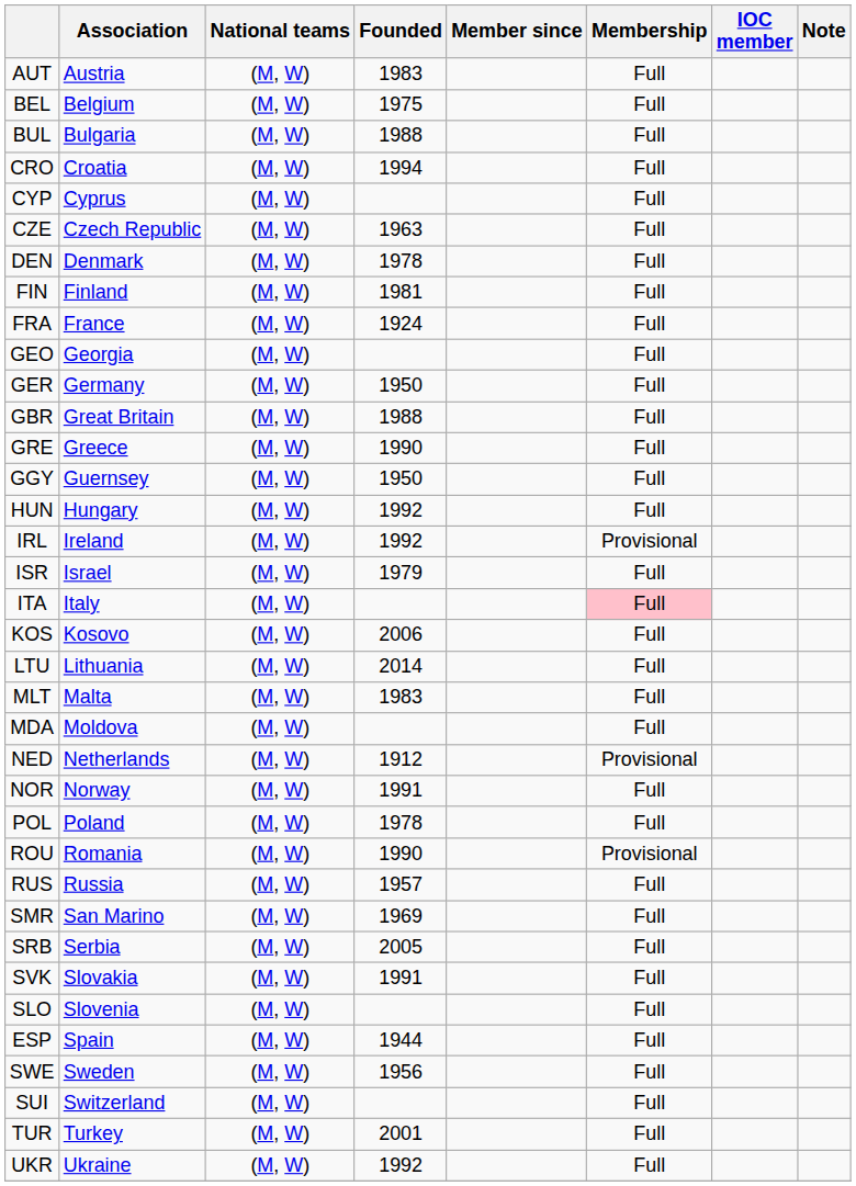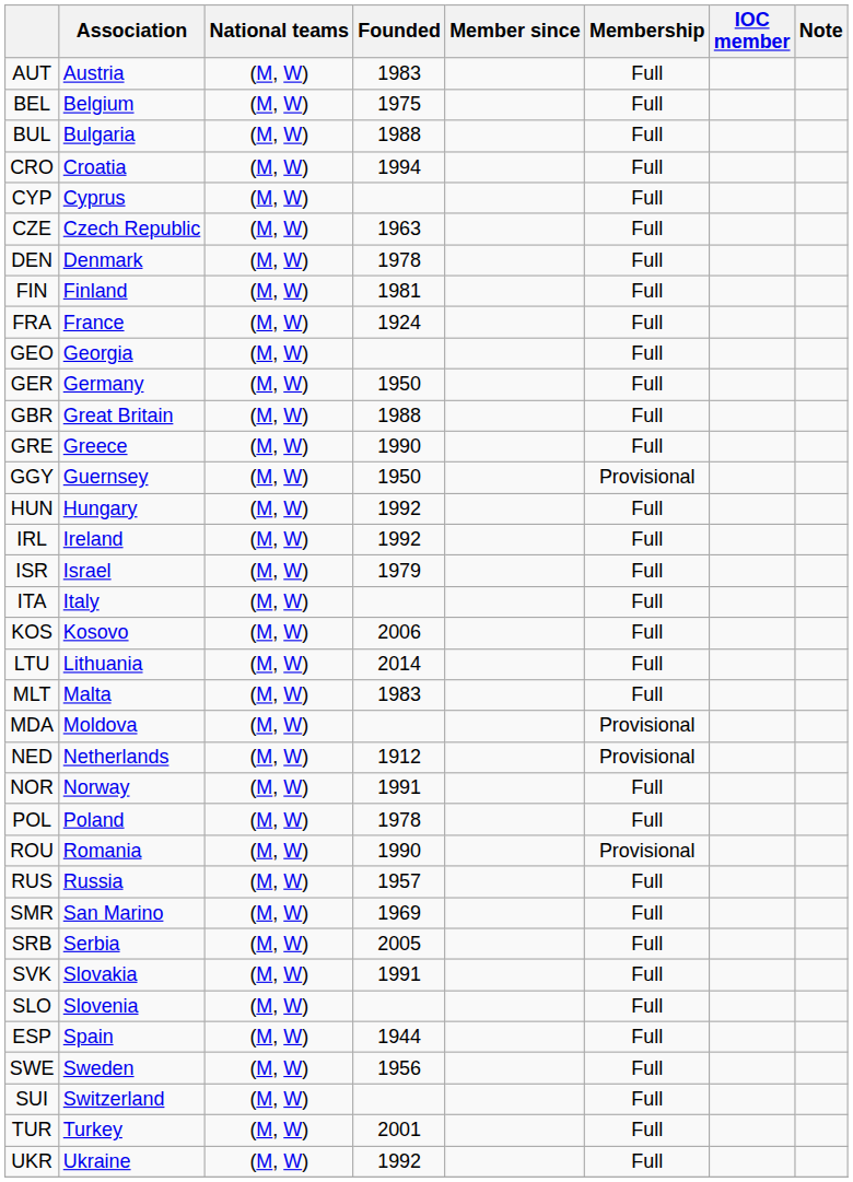 <table class="wikitable sortable" style="text-align:center;">
 <tr>
 <th></th>
 <th>Association</th>
 <th>National teams</th>
 <th>Founded</th>
 <th>Member since</th>
 <th>Membership</th>
 <th><a href='#'>IOC</a> <br> <a href='#'>member</a></th>
 <th>Note</th>
 </tr>
 <tr>
 <td>AUT</td>
 <td style="text-align:left;"> <a href='#'>Austria</a></td>
 <td>(<a href='#'>M</a>, <a href='#'>W</a>)</td>
 <td>1983</td>
 <td></td>
 <td>Full</td>
 <td></td>
 <td></td>
 </tr>
 <tr>
 <td>BEL</td>
 <td style="text-align:left;"> <a href='#'>Belgium</a></td>
 <td>(<a href='#'>M</a>, <a href='#'>W</a>)</td>
 <td>1975</td>
 <td></td>
 <td>Full</td>
 <td></td>
 <td></td>
 </tr>
 <tr>
 <td>BUL</td>
 <td style="text-align:left;"> <a href='#'>Bulgaria</a></td>
 <td>(<a href='#'>M</a>, <a href='#'>W</a>)</td>
 <td>1988</td>
 <td></td>
 <td>Full</td>
 <td></td>
 <td></td>
 </tr>
 <tr>
 <td>CRO</td>
 <td style="text-align:left;"> <a href='#'>Croatia</a></td>
 <td>(<a href='#'>M</a>, <a href='#'>W</a>)</td>
 <td>1994</td>
 <td></td>
 <td>Full</td>
 <td></td>
 <td></td>
 </tr>
 <tr>
 <td>CYP</td>
 <td style="text-align:left;"> <a href='#'>Cyprus</a></td>
 <td>(<a href='#'>M</a>, <a href='#'>W</a>)</td>
 <td></td>
 <td></td>
 <td>Full</td>
 <td></td>
 <td></td>
 </tr>
 <tr>
 <td>CZE</td>
 <td style="text-align:left;"> <a href='#'>Czech Republic</a></td>
 <td>(<a href='#'>M</a>, <a href='#'>W</a>)</td>
 <td>1963</td>
 <td></td>
 <td>Full</td>
 <td></td>
 <td></td>
 </tr>
 <tr>
 <td>DEN</td>
 <td style="text-align:left;"> <a href='#'>Denmark</a></td>
 <td>(<a href='#'>M</a>, <a href='#'>W</a>)</td>
 <td>1978</td>
 <td></td>
 <td>Full</td>
 <td></td>
 <td></td>
 </tr>
 <tr>
 <td>FIN</td>
 <td style="text-align:left;"> <a href='#'>Finland</a></td>
 <td>(<a href='#'>M</a>, <a href='#'>W</a>)</td>
 <td>1981</td>
 <td></td>
 <td>Full</td>
 <td></td>
 <td></td>
 </tr>
 <tr>
 <td>FRA</td>
 <td style="text-align:left;"> <a href='#'>France</a></td>
 <td>(<a href='#'>M</a>, <a href='#'>W</a>)</td>
 <td>1924</td>
 <td></td>
 <td>Full</td>
 <td></td>
 <td></td>
 </tr>
 <tr>
 <td>GEO</td>
 <td style="text-align:left;"> <a href='#'>Georgia</a></td>
 <td>(<a href='#'>M</a>, <a href='#'>W</a>)</td>
 <td></td>
 <td></td>
 <td>Full</td>
 <td></td>
 <td></td>
 </tr>
 <tr>
 <td>GER</td>
 <td style="text-align:left;"> <a href='#'>Germany</a></td>
 <td>(<a href='#'>M</a>, <a href='#'>W</a>)</td>
 <td>1950</td>
 <td></td>
 <td>Full</td>
 <td></td>
 <td></td>
 </tr>
 <tr>
 <td>GBR</td>
 <td style="text-align:left;"> <a href='#'>Great Britain</a></td>
 <td>(<a href='#'>M</a>, <a href='#'>W</a>)</td>
 <td>1988</td>
 <td></td>
 <td>Full</td>
 <td></td>
 <td></td>
 </tr>
 <tr>
 <td>GRE</td>
 <td style="text-align:left;"> <a href='#'>Greece</a></td>
 <td>(<a href='#'>M</a>, <a href='#'>W</a>)</td>
 <td>1990</td>
 <td></td>
 <td>Full</td>
 <td></td>
 <td></td>
 </tr>
 <tr>
 <td>GGY</td>
 <td style="text-align:left;"> <a href='#'>Guernsey</a></td>
 <td>(<a href='#'>M</a>, <a href='#'>W</a>)</td>
 <td>1950</td>
 <td></td>
-<td>Full</td>
+<td>Provisional</td>
 <td></td>
 <td></td>
 </tr>
 <tr>
 <td>HUN</td>
 <td style="text-align:left;"> <a href='#'>Hungary</a></td>
 <td>(<a href='#'>M</a>, <a href='#'>W</a>)</td>
 <td>1992</td>
 <td></td>
 <td>Full</td>
 <td></td>
 <td></td>
 </tr>
 <tr>
 <td>IRL</td>
 <td style="text-align:left;"> <a href='#'>Ireland</a></td>
 <td>(<a href='#'>M</a>, <a href='#'>W</a>)</td>
 <td>1992</td>
 <td></td>
-<td>Provisional</td>
+<td>Full</td>
 <td></td>
 <td></td>
 </tr>
 <tr>
 <td>ISR</td>
 <td style="text-align:left;"> <a href='#'>Israel</a></td>
 <td>(<a href='#'>M</a>, <a href='#'>W</a>)</td>
 <td>1979</td>
 <td></td>
 <td>Full</td>
 <td></td>
 <td></td>
 </tr>
 <tr>
 <td>ITA</td>
 <td style="text-align:left;"> <a href='#'>Italy</a></td>
 <td>(<a href='#'>M</a>, <a href='#'>W</a>)</td>
 <td></td>
 <td></td>
-<td style="background: pink;">Full</td>
+<td>Full</td>
 <td></td>
 <td></td>
 </tr>
 <tr>
 <td>KOS</td>
 <td style="text-align:left;"> <a href='#'>Kosovo</a></td>
 <td>(<a href='#'>M</a>, <a href='#'>W</a>)</td>
 <td>2006</td>
 <td></td>
 <td>Full</td>
 <td></td>
 <td></td>
 </tr>
 <tr>
 <td>LTU</td>
 <td style="text-align:left;"> <a href='#'>Lithuania</a></td>
 <td>(<a href='#'>M</a>, <a href='#'>W</a>)</td>
 <td>2014</td>
 <td></td>
 <td>Full</td>
 <td></td>
 <td></td>
 </tr>
 <tr>
 <td>MLT</td>
 <td style="text-align:left;"> <a href='#'>Malta</a></td>
 <td>(<a href='#'>M</a>, <a href='#'>W</a>)</td>
 <td>1983</td>
 <td></td>
 <td>Full</td>
 <td></td>
 <td></td>
 </tr>
 <tr>
 <td>MDA</td>
 <td style="text-align:left;"> <a href='#'>Moldova</a></td>
 <td>(<a href='#'>M</a>, <a href='#'>W</a>)</td>
 <td></td>
 <td></td>
-<td>Full</td>
+<td>Provisional</td>
 <td></td>
 <td></td>
 </tr>
 <tr>
 <td>NED</td>
 <td style="text-align:left;"> <a href='#'>Netherlands</a></td>
 <td>(<a href='#'>M</a>, <a href='#'>W</a>)</td>
 <td>1912</td>
 <td></td>
 <td>Provisional</td>
 <td></td>
 <td></td>
 </tr>
 <tr>
 <td>NOR</td>
 <td style="text-align:left;"> <a href='#'>Norway</a></td>
 <td>(<a href='#'>M</a>, <a href='#'>W</a>)</td>
 <td>1991</td>
 <td></td>
 <td>Full</td>
 <td></td>
 <td></td>
 </tr>
 <tr>
 <td>POL</td>
 <td style="text-align:left;"> <a href='#'>Poland</a></td>
 <td>(<a href='#'>M</a>, <a href='#'>W</a>)</td>
 <td>1978</td>
 <td></td>
 <td>Full</td>
 <td></td>
 <td></td>
 </tr>
 <tr>
 <td>ROU</td>
 <td style="text-align:left;"> <a href='#'>Romania</a></td>
 <td>(<a href='#'>M</a>, <a href='#'>W</a>)</td>
 <td>1990</td>
 <td></td>
 <td>Provisional</td>
 <td></td>
 <td></td>
 </tr>
 <tr>
 <td>RUS</td>
 <td style="text-align:left;"> <a href='#'>Russia</a></td>
 <td>(<a href='#'>M</a>, <a href='#'>W</a>)</td>
 <td>1957</td>
 <td></td>
 <td>Full</td>
 <td></td>
 <td></td>
 </tr>
 <tr>
 <td>SMR</td>
 <td style="text-align:left;"> <a href='#'>San Marino</a></td>
 <td>(<a href='#'>M</a>, <a href='#'>W</a>)</td>
 <td>1969</td>
 <td></td>
 <td>Full</td>
 <td></td>
 <td></td>
 </tr>
 <tr>
 <td>SRB</td>
 <td style="text-align:left;"> <a href='#'>Serbia</a></td>
 <td>(<a href='#'>M</a>, <a href='#'>W</a>)</td>
 <td>2005</td>
 <td></td>
 <td>Full</td>
 <td></td>
 <td></td>
 </tr>
 <tr>
 <td>SVK</td>
 <td style="text-align:left;"> <a href='#'>Slovakia</a></td>
 <td>(<a href='#'>M</a>, <a href='#'>W</a>)</td>
 <td>1991</td>
 <td></td>
 <td>Full</td>
 <td></td>
 <td></td>
 </tr>
 <tr>
 <td>SLO</td>
 <td style="text-align:left;"> <a href='#'>Slovenia</a></td>
 <td>(<a href='#'>M</a>, <a href='#'>W</a>)</td>
 <td></td>
 <td></td>
 <td>Full</td>
 <td></td>
 <td></td>
 </tr>
 <tr>
 <td>ESP</td>
 <td style="text-align:left;"> <a href='#'>Spain</a></td>
 <td>(<a href='#'>M</a>, <a href='#'>W</a>)</td>
 <td>1944</td>
 <td></td>
 <td>Full</td>
 <td></td>
 <td></td>
 </tr>
 <tr>
 <td>SWE</td>
 <td style="text-align:left;"> <a href='#'>Sweden</a></td>
 <td>(<a href='#'>M</a>, <a href='#'>W</a>)</td>
 <td>1956</td>
 <td></td>
 <td>Full</td>
 <td></td>
 <td></td>
 </tr>
 <tr>
 <td>SUI</td>
 <td style="text-align:left;"> <a href='#'>Switzerland</a></td>
 <td>(<a href='#'>M</a>, <a href='#'>W</a>)</td>
 <td></td>
 <td></td>
 <td>Full</td>
 <td></td>
 <td></td>
 </tr>
 <tr>
 <td>TUR</td>
 <td style="text-align:left;"> <a href='#'>Turkey</a></td>
 <td>(<a href='#'>M</a>, <a href='#'>W</a>)</td>
 <td>2001</td>
 <td></td>
 <td>Full</td>
 <td></td>
 <td></td>
 </tr>
 <tr>
 <td>UKR</td>
 <td style="text-align:left;"> <a href='#'>Ukraine</a></td>
 <td>(<a href='#'>M</a>, <a href='#'>W</a>)</td>
 <td>1992</td>
 <td></td>
 <td>Full</td>
 <td></td>
 <td></td>
 </tr>
 <tr>
 </tr>
 </table>
